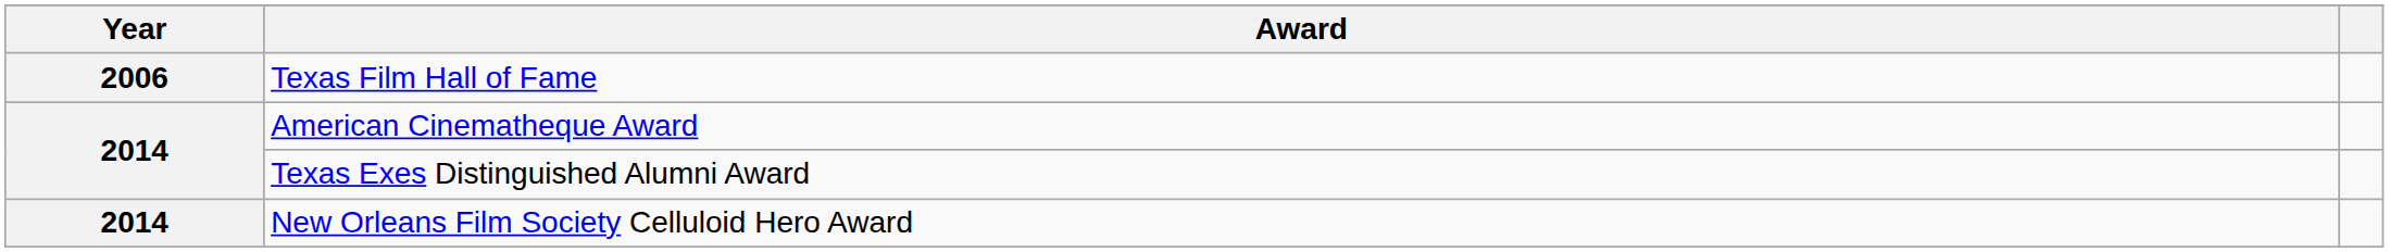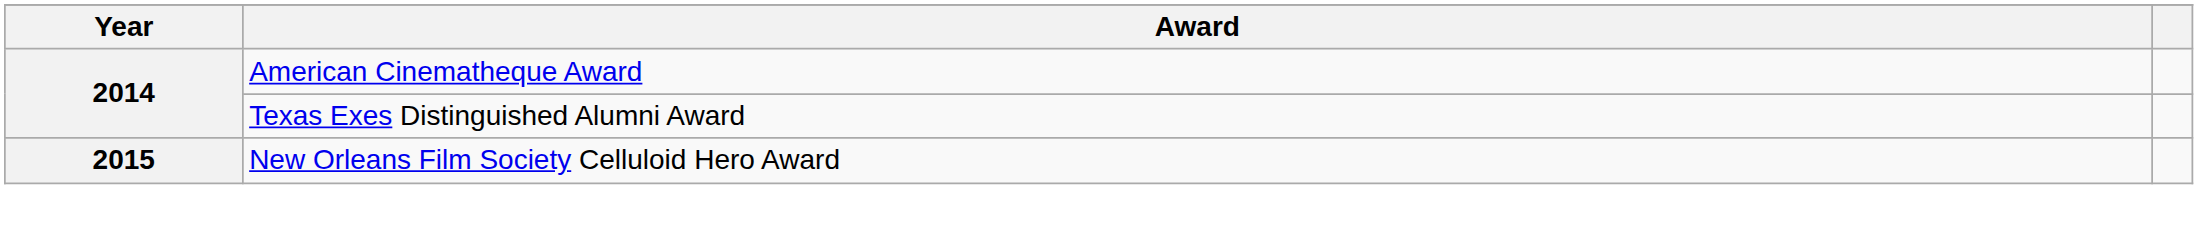 <table class= "wikitable plainrowheaders" style="width:99%;">
 <tr style="background:#ccc; text-align:center;">
 </tr>
 <tr>
 <th scope="col">Year</th>
 <th scope="col">Award</th>
 <th scope="col"></th>
-</tr>
-<tr>
-<th scope="row" style="text-align:center;">2006</th>
-<td><a href='#'>Texas Film Hall of Fame</a></td>
-<td style="text-align:center;"></td>
 </tr>
 <tr>
 <th scope="row" rowspan="2" style="text-align:center;">2014</th>
 <td><a href='#'>American Cinematheque Award</a></td>
 <td style="text-align:center;"></td>
 </tr>
 <tr>
 <td><a href='#'>Texas Exes</a> Distinguished Alumni Award</td>
 <td style="text-align:center;"></td>
 </tr>
 <tr>
-<th scope="row" style="text-align:center;">2014</th>
+<th scope="row" style="text-align:center;">2015</th>
 <td><a href='#'>New Orleans Film Society</a> Celluloid Hero Award</td>
 <td style="text-align:center;"></td>
 </tr>
 </table>
